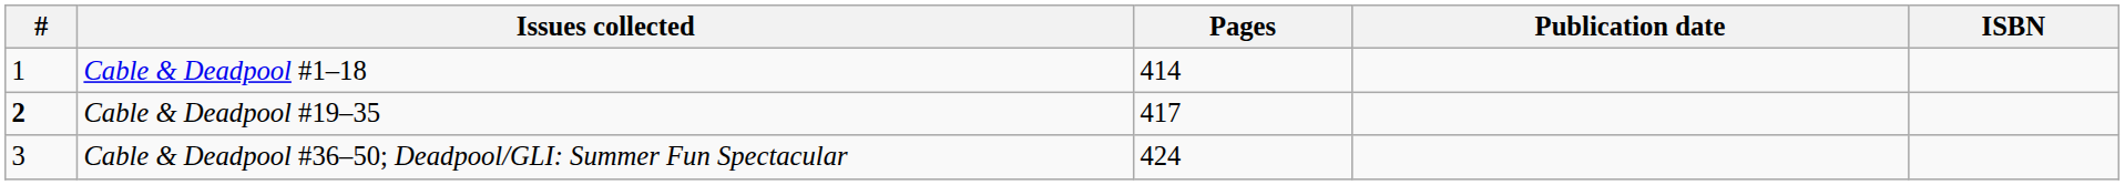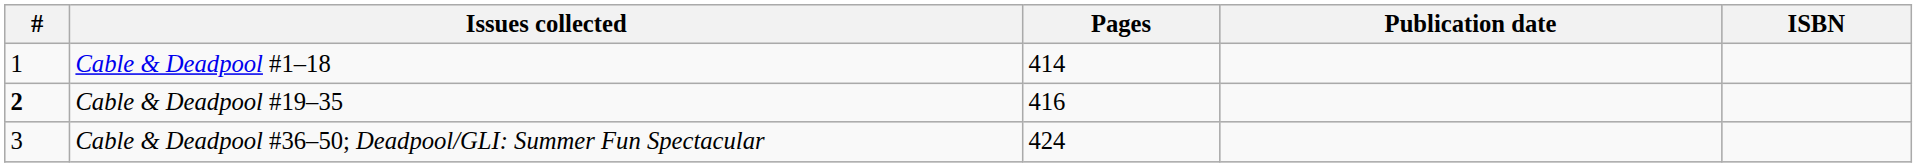 <table class="wikitable sortable" width=98%>
 <tr>
 <th class="unsortable">#</th>
 <th class="unsortable" width="50%">Issues collected</th>
 <th>Pages</th>
 <th>Publication date</th>
 <th class="unsortable">ISBN</th>
 </tr>
 <tr>
 <td>1</td>
 <td><em><a href='#'>Cable & Deadpool</a></em> #1–18</td>
 <td>414</td>
 <td></td>
 <td></td>
 </tr>
 <tr>
 <td><strong>2</strong></td>
 <td><em>Cable & Deadpool</em> #19–35</td>
-<td>417</td>
+<td>416</td>
 <td></td>
 <td></td>
 </tr>
 <tr>
 <td>3</td>
 <td><em>Cable & Deadpool</em> #36–50; <em>Deadpool/GLI: Summer Fun Spectacular</em></td>
 <td>424</td>
 <td></td>
 <td></td>
 </tr>
 </table>
